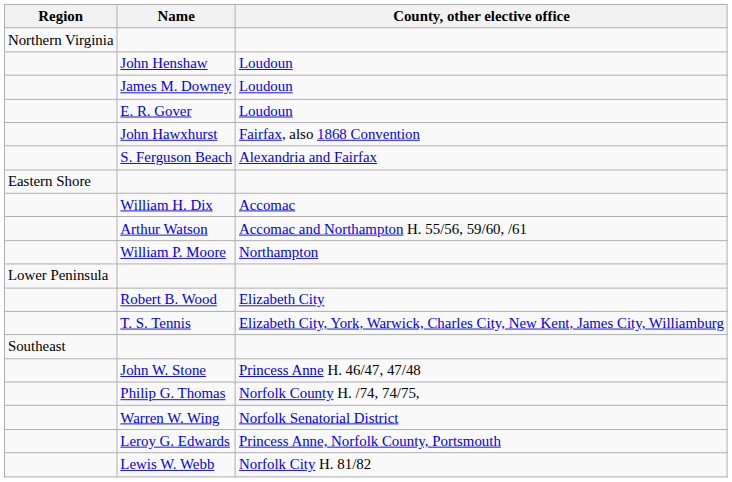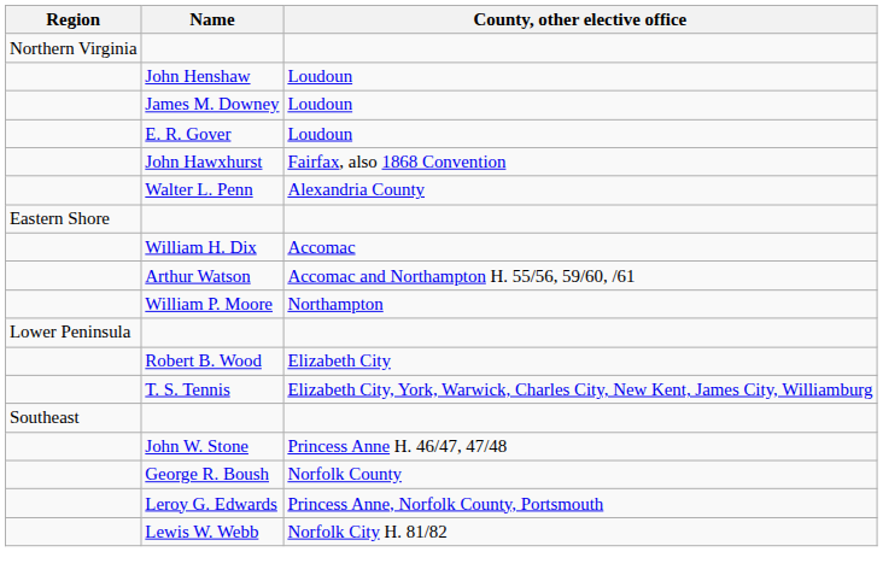 <table class="wikitable">
 <tr>
 <th>Region</th>
 <th>Name</th>
 <th>County, other elective office</th>
 </tr>
 <tr>
 <td>Northern Virginia</td>
 <td></td>
 <td></td>
 </tr>
 <tr>
 <td></td>
 <td><a href='#'>John Henshaw</a></td>
 <td><a href='#'>Loudoun</a></td>
 </tr>
 <tr>
 <td></td>
 <td><a href='#'>James M. Downey</a></td>
 <td><a href='#'>Loudoun</a></td>
 </tr>
 <tr>
 <td></td>
 <td><a href='#'>E. R. Gover</a></td>
 <td><a href='#'>Loudoun</a></td>
 </tr>
 <tr>
 <td></td>
 <td><a href='#'>John Hawxhurst</a></td>
 <td><a href='#'>Fairfax</a>, also <a href='#'>1868 Convention</a></td>
 </tr>
 <tr>
 <td></td>
-<td><a href='#'>S. Ferguson Beach</a></td>
-<td><a href='#'>Alexandria and Fairfax</a></td>
+<td><a href='#'>Walter L. Penn</a></td>
+<td><a href='#'>Alexandria County</a></td>
 </tr>
 <tr>
 <td>Eastern Shore</td>
 <td></td>
 <td></td>
 </tr>
 <tr>
 <td></td>
 <td><a href='#'>William H. Dix</a></td>
 <td><a href='#'>Accomac</a></td>
 </tr>
 <tr>
 <td></td>
 <td><a href='#'>Arthur Watson</a></td>
 <td><a href='#'>Accomac and Northampton</a> H. 55/56, 59/60, /61</td>
 </tr>
 <tr>
 <td></td>
 <td><a href='#'>William P. Moore</a></td>
 <td><a href='#'>Northampton</a></td>
 </tr>
 <tr>
 <td>Lower Peninsula</td>
 <td></td>
 <td></td>
 </tr>
 <tr>
 <td></td>
 <td><a href='#'>Robert B. Wood</a></td>
 <td><a href='#'>Elizabeth City</a></td>
 </tr>
 <tr>
 <td></td>
 <td><a href='#'>T. S. Tennis</a></td>
 <td><a href='#'>Elizabeth City, York, Warwick, Charles City, New Kent, James City, Williamburg</a></td>
 </tr>
 <tr>
 <td>Southeast</td>
 <td></td>
 <td></td>
 </tr>
 <tr>
 <td></td>
 <td><a href='#'>John W. Stone</a></td>
 <td><a href='#'>Princess Anne</a> H. 46/47, 47/48</td>
 </tr>
 <tr>
 <td></td>
-<td><a href='#'>Philip G. Thomas</a></td>
-<td><a href='#'>Norfolk County</a> H. /74, 74/75,</td>
-</tr>
-<tr>
-<td></td>
-<td><a href='#'>Warren W. Wing</a></td>
-<td><a href='#'>Norfolk Senatorial District</a></td>
+<td><a href='#'>George R. Boush</a></td>
+<td><a href='#'>Norfolk County</a></td>
 </tr>
 <tr>
 <td></td>
 <td><a href='#'>Leroy G. Edwards</a></td>
 <td><a href='#'>Princess Anne, Norfolk County, Portsmouth</a></td>
 </tr>
 <tr>
 <td></td>
 <td><a href='#'>Lewis W. Webb</a></td>
 <td><a href='#'>Norfolk City</a> H. 81/82</td>
 </tr>
 </table>
